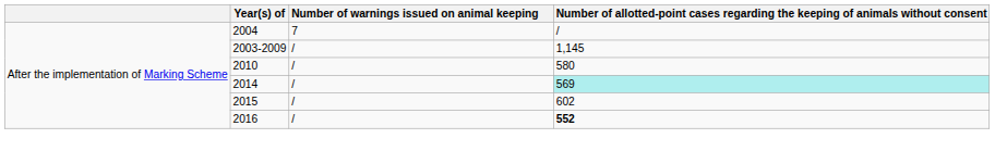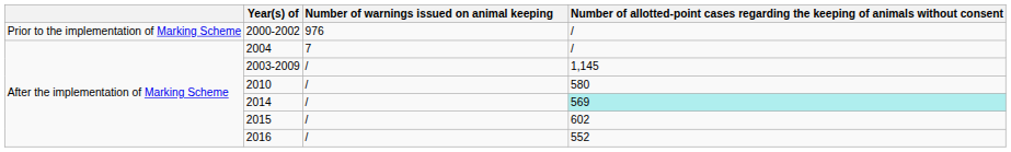 <table class="wikitable">
 <tr>
 <th></th>
 <th>Year(s) of</th>
 <th>Number of warnings issued on animal keeping    </th>
 <th>Number of allotted-point cases regarding the keeping of animals without consent</th>
+</tr>
+<tr>
+<td>Prior to the implementation of <a href='#'>Marking Scheme</a></td>
+<td>2000-2002</td>
+<td>976</td>
+<td>/</td>
 </tr>
 <tr>
 <td rowspan="6">After the implementation of <a href='#'>Marking Scheme</a></td>
 <td>2004</td>
 <td>7</td>
 <td>/</td>
 </tr>
 <tr>
 <td>2003-2009</td>
 <td>/</td>
 <td>1,145</td>
 </tr>
 <tr>
 <td>2010</td>
 <td>/</td>
 <td>580</td>
 </tr>
 <tr>
 <td>2014</td>
 <td>/</td>
 <td style="background: paleturquoise;">569</td>
 </tr>
 <tr>
 <td>2015</td>
 <td>/</td>
 <td>602</td>
 </tr>
 <tr>
 <td>2016</td>
 <td>/</td>
-<td><strong>552</strong></td>
+<td>552</td>
 </tr>
 </table>
